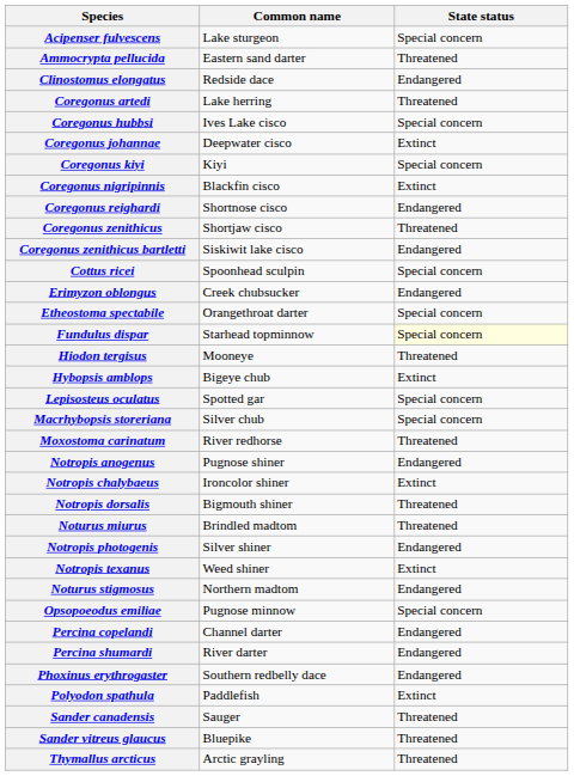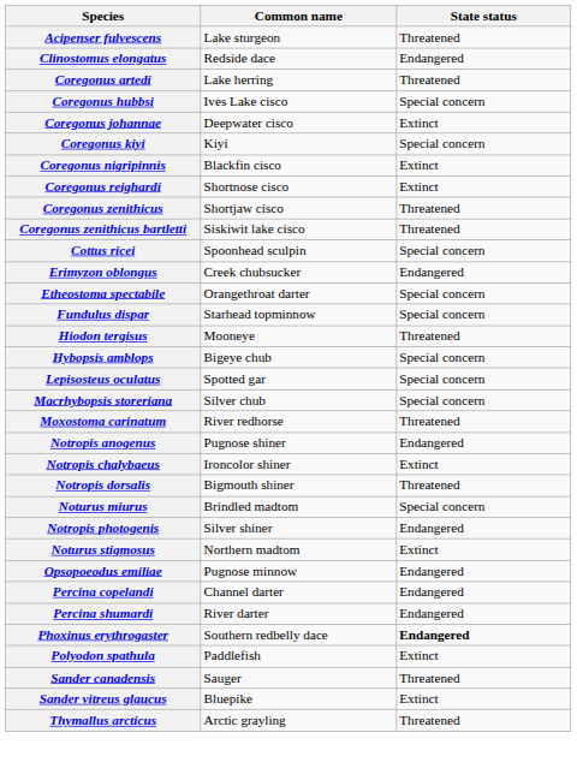 <table class="wikitable sortable plainrowheaders">
 <tr>
 <th scope="col" style="width:225px;">Species</th>
 <th scope="col" style="width:225px;">Common name</th>
 <th scope="col" style="width:200px;">State status</th>
 </tr>
 <tr>
 <th scope="row"><em><a href='#'>Acipenser fulvescens</a></em></th>
 <td>Lake sturgeon</td>
-<td>Special concern</td>
-</tr>
-<tr>
-<th scope="row"><em><a href='#'>Ammocrypta pellucida</a></em></th>
-<td>Eastern sand darter</td>
 <td>Threatened</td>
 </tr>
 <tr>
 <th scope="row"><em><a href='#'>Clinostomus elongatus</a></em></th>
 <td>Redside dace</td>
 <td>Endangered</td>
 </tr>
 <tr>
 <th scope="row"><em><a href='#'>Coregonus artedi</a></em></th>
 <td>Lake herring</td>
 <td>Threatened</td>
 </tr>
 <tr>
 <th scope="row"><em><a href='#'>Coregonus hubbsi</a></em></th>
 <td>Ives Lake cisco</td>
 <td>Special concern</td>
 </tr>
 <tr>
 <th scope="row"><em><a href='#'>Coregonus johannae</a></em></th>
 <td>Deepwater cisco</td>
 <td>Extinct</td>
 </tr>
 <tr>
 <th scope="row"><em><a href='#'>Coregonus kiyi</a></em></th>
 <td>Kiyi</td>
 <td>Special concern</td>
 </tr>
 <tr>
 <th scope="row"><em><a href='#'>Coregonus nigripinnis</a></em></th>
 <td>Blackfin cisco</td>
 <td>Extinct</td>
 </tr>
 <tr>
 <th scope="row"><em><a href='#'>Coregonus reighardi</a></em></th>
 <td>Shortnose cisco</td>
-<td>Endangered</td>
+<td>Extinct</td>
 </tr>
 <tr>
 <th scope="row"><em><a href='#'>Coregonus zenithicus</a></em></th>
 <td>Shortjaw cisco</td>
 <td>Threatened</td>
 </tr>
 <tr>
 <th scope="row"><em><a href='#'>Coregonus zenithicus bartletti</a></em></th>
 <td>Siskiwit lake cisco</td>
-<td>Endangered</td>
+<td>Threatened</td>
 </tr>
 <tr>
 <th scope="row"><em><a href='#'>Cottus ricei</a></em></th>
 <td>Spoonhead sculpin</td>
 <td>Special concern</td>
 </tr>
 <tr>
 <th scope="row"><em><a href='#'>Erimyzon oblongus</a></em></th>
 <td>Creek chubsucker</td>
 <td>Endangered</td>
 </tr>
 <tr>
 <th scope="row"><em><a href='#'>Etheostoma spectabile</a></em></th>
 <td>Orangethroat darter</td>
 <td>Special concern</td>
 </tr>
 <tr>
 <th scope="row"><em><a href='#'>Fundulus dispar</a></em></th>
 <td>Starhead topminnow</td>
-<td style="background: lightyellow;">Special concern</td>
+<td>Special concern</td>
 </tr>
 <tr>
 <th scope="row"><em><a href='#'>Hiodon tergisus</a></em></th>
 <td>Mooneye</td>
 <td>Threatened</td>
 </tr>
 <tr>
 <th scope="row"><em><a href='#'>Hybopsis amblops</a></em></th>
 <td>Bigeye chub</td>
-<td>Extinct</td>
+<td>Special concern</td>
 </tr>
 <tr>
 <th scope="row"><em><a href='#'>Lepisosteus oculatus</a></em></th>
 <td>Spotted gar</td>
 <td>Special concern</td>
 </tr>
 <tr>
 <th scope="row"><em><a href='#'>Macrhybopsis storeriana</a></em></th>
 <td>Silver chub</td>
 <td>Special concern</td>
 </tr>
 <tr>
 <th scope="row"><em><a href='#'>Moxostoma carinatum</a></em></th>
 <td>River redhorse</td>
 <td>Threatened</td>
 </tr>
 <tr>
 <th scope="row"><em><a href='#'>Notropis anogenus</a></em></th>
 <td>Pugnose shiner</td>
 <td>Endangered</td>
 </tr>
 <tr>
 <th scope="row"><em><a href='#'>Notropis chalybaeus</a></em></th>
 <td>Ironcolor shiner</td>
 <td>Extinct</td>
 </tr>
 <tr>
 <th scope="row"><em><a href='#'>Notropis dorsalis</a></em></th>
 <td>Bigmouth shiner</td>
 <td>Threatened</td>
 </tr>
 <tr>
 <th scope="row"><em><a href='#'>Noturus miurus</a></em></th>
 <td>Brindled madtom</td>
-<td>Threatened</td>
+<td>Special concern</td>
 </tr>
 <tr>
 <th scope="row"><em><a href='#'>Notropis photogenis</a></em></th>
 <td>Silver shiner</td>
 <td>Endangered</td>
 </tr>
 <tr>
-<th scope="row"><em><a href='#'>Notropis texanus</a></em></th>
-<td>Weed shiner</td>
-<td>Extinct</td>
-</tr>
-<tr>
 <th scope="row"><em><a href='#'>Noturus stigmosus</a></em></th>
 <td>Northern madtom</td>
-<td>Endangered</td>
+<td>Extinct</td>
 </tr>
 <tr>
 <th scope="row"><em><a href='#'>Opsopoeodus emiliae</a></em></th>
 <td>Pugnose minnow</td>
-<td>Special concern</td>
+<td>Endangered</td>
 </tr>
 <tr>
 <th scope="row"><em><a href='#'>Percina copelandi</a></em></th>
 <td>Channel darter</td>
 <td>Endangered</td>
 </tr>
 <tr>
 <th scope="row"><em><a href='#'>Percina shumardi</a></em></th>
 <td>River darter</td>
 <td>Endangered</td>
 </tr>
 <tr>
 <th scope="row"><em><a href='#'>Phoxinus erythrogaster</a></em></th>
 <td>Southern redbelly dace</td>
-<td>Endangered</td>
+<td><strong>Endangered</strong></td>
 </tr>
 <tr>
 <th scope="row"><em><a href='#'>Polyodon spathula</a></em></th>
 <td>Paddlefish</td>
 <td>Extinct</td>
 </tr>
 <tr>
 <th scope="row"><em><a href='#'>Sander canadensis</a></em></th>
 <td>Sauger</td>
 <td>Threatened</td>
 </tr>
 <tr>
 <th scope="row"><em><a href='#'>Sander vitreus glaucus</a></em></th>
 <td>Bluepike</td>
-<td>Threatened</td>
+<td>Extinct</td>
 </tr>
 <tr>
 <th scope="row"><em><a href='#'>Thymallus arcticus</a></em></th>
 <td>Arctic grayling</td>
 <td>Threatened</td>
 </tr>
 </table>
